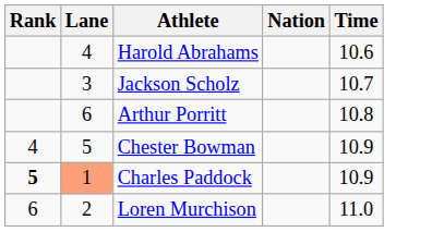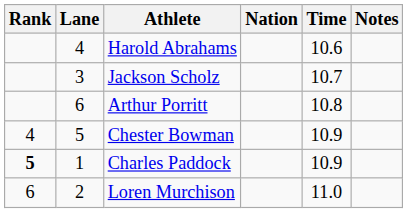 <table class="wikitable sortable" style="text-align:center">
 <tr>
 <th>Rank</th>
 <th>Lane</th>
 <th>Athlete</th>
 <th>Nation</th>
 <th>Time</th>
+<th>Notes</th>
 </tr>
 <tr>
 <td></td>
 <td>4</td>
 <td align="left"><a href='#'>Harold Abrahams</a></td>
 <td align="left"></td>
 <td>10.6</td>
+<td></td>
 </tr>
 <tr>
 <td></td>
 <td>3</td>
 <td align="left"><a href='#'>Jackson Scholz</a></td>
 <td align="left"></td>
 <td>10.7</td>
+<td></td>
 </tr>
 <tr>
 <td></td>
 <td>6</td>
 <td align="left"><a href='#'>Arthur Porritt</a></td>
 <td align="left"></td>
 <td>10.8</td>
+<td></td>
 </tr>
 <tr>
 <td>4</td>
 <td>5</td>
 <td align="left"><a href='#'>Chester Bowman</a></td>
 <td align="left"></td>
 <td>10.9</td>
+<td></td>
 </tr>
 <tr>
 <td><strong>5</strong></td>
-<td style="background: lightsalmon;">1</td>
+<td>1</td>
 <td align="left"><a href='#'>Charles Paddock</a></td>
 <td align="left"></td>
 <td>10.9</td>
+<td></td>
 </tr>
 <tr>
 <td>6</td>
 <td>2</td>
 <td align="left"><a href='#'>Loren Murchison</a></td>
 <td align="left"></td>
 <td>11.0</td>
+<td></td>
 </tr>
 </table>
